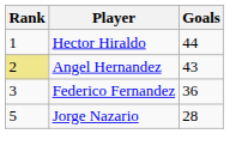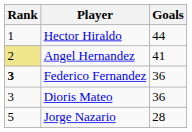 <table class="wikitable">
 <tr>
 <th>Rank</th>
 <th>Player</th>
 <th>Goals</th>
 </tr>
 <tr>
 <td>1</td>
 <td> <a href='#'>Hector Hiraldo</a></td>
 <td>44</td>
 </tr>
 <tr>
 <td style="background: khaki;">2</td>
 <td> <a href='#'>Angel Hernandez</a></td>
-<td>43</td>
+<td>41</td>
+</tr>
+<tr>
+<td><strong>3</strong></td>
+<td> <a href='#'>Federico Fernandez</a></td>
+<td>36</td>
 </tr>
 <tr>
 <td>3</td>
-<td> <a href='#'>Federico Fernandez</a></td>
+<td> <a href='#'>Dioris Mateo</a></td>
 <td>36</td>
 </tr>
 <tr>
 <td>5</td>
 <td> <a href='#'>Jorge Nazario</a></td>
 <td>28</td>
 </tr>
 </table>
